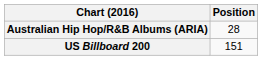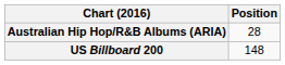 <table class="wikitable plainrowheaders sortable" style="text-align:center;">
 <tr>
 <th scope="col">Chart (2016)</th>
 <th scope="col">Position</th>
 </tr>
 <tr>
 <th scope="row">Australian Hip Hop/R&B Albums (ARIA)</th>
 <td>28</td>
 </tr>
 <tr>
 <th scope="row">US <em>Billboard</em> 200</th>
-<td>151</td>
+<td>148</td>
 </tr>
 </table>
